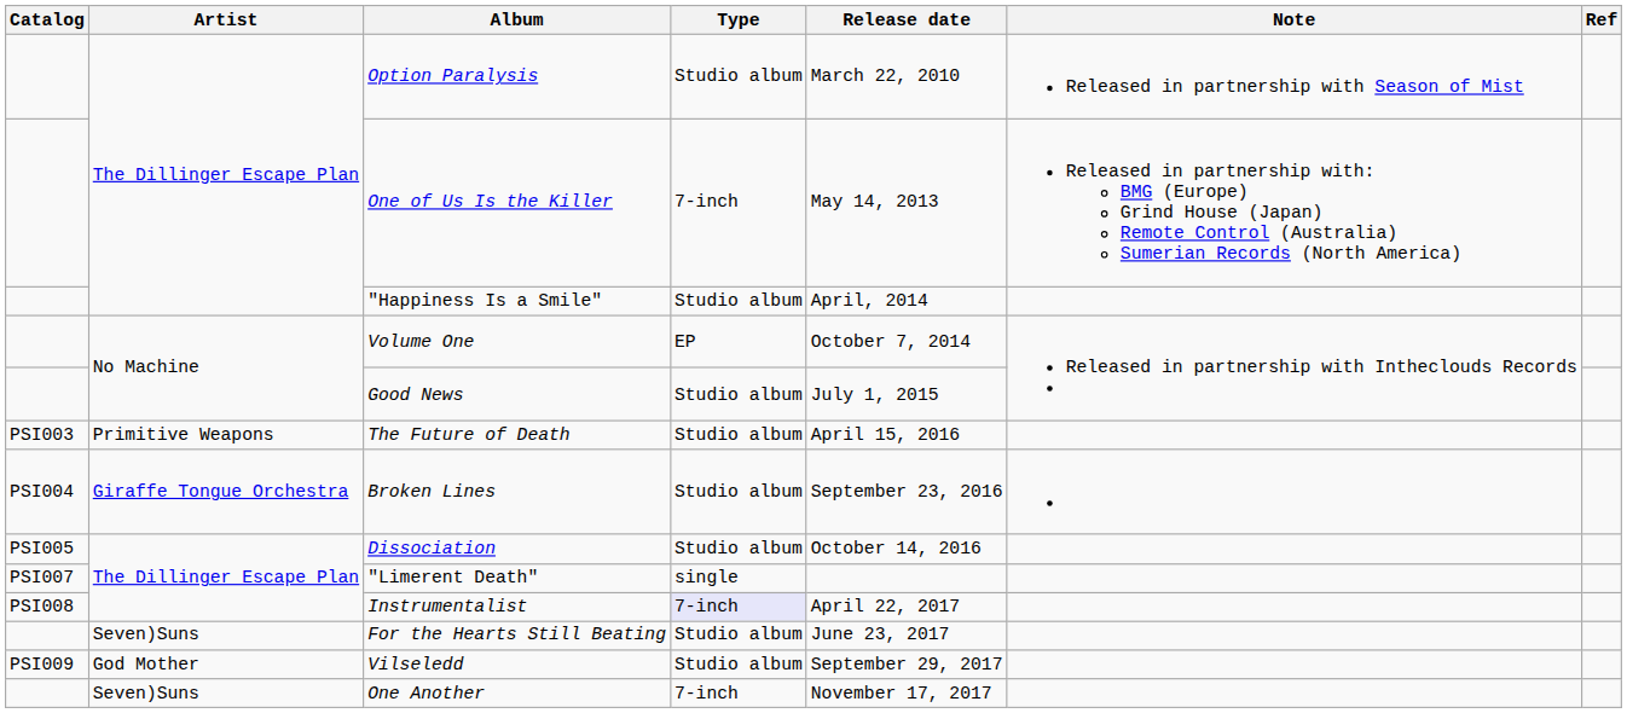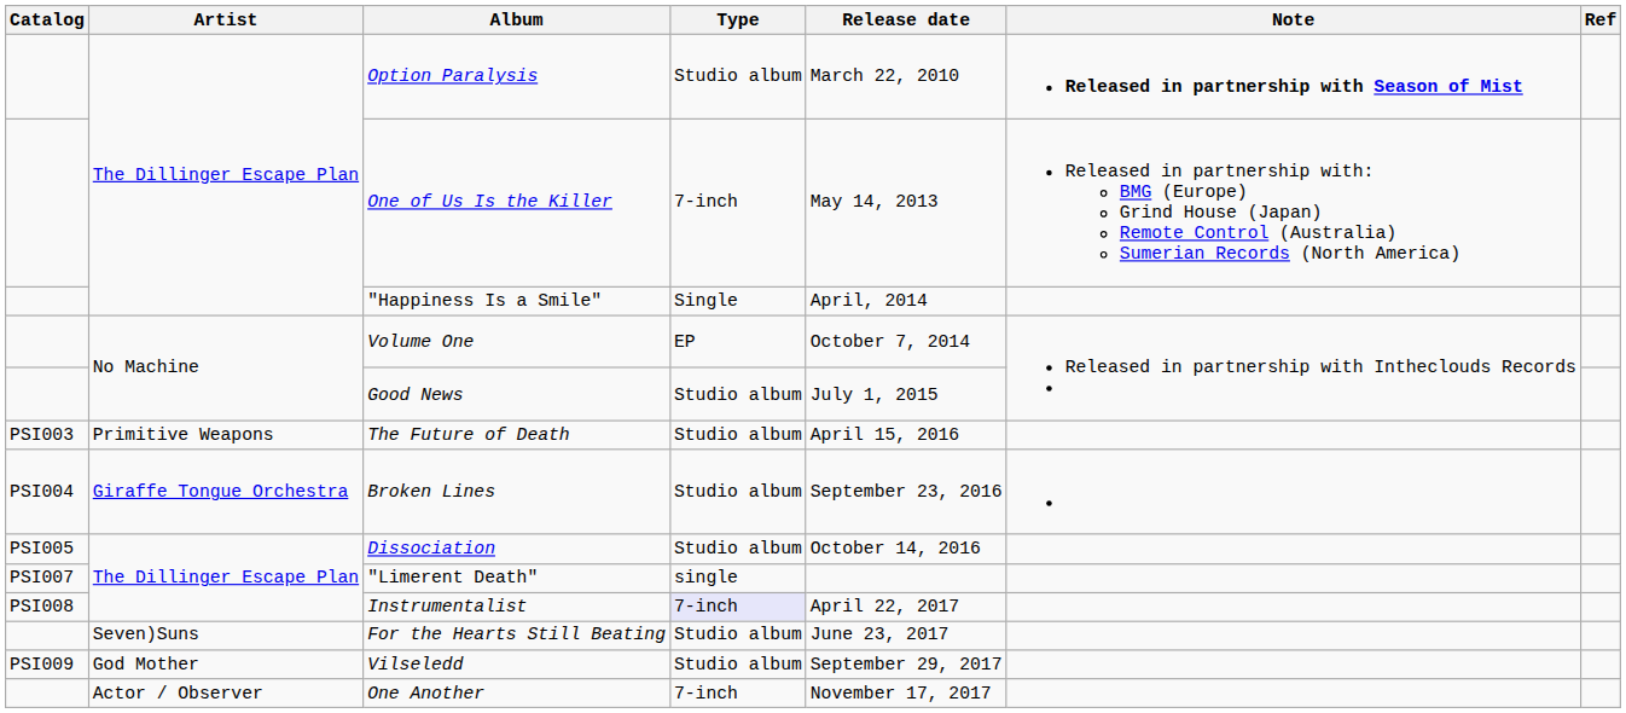 <table class="wikitable sortable">
 <tr>
 <th>Catalog<br></th>
 <th>Artist</th>
 <th>Album</th>
 <th>Type</th>
 <th>Release date</th>
 <th>Note</th>
 <th>Ref</th>
 </tr>
 <tr>
 <td></td>
 <td rowspan="3"><a href='#'>The Dillinger Escape Plan</a></td>
 <td><em><a href='#'>Option Paralysis</a></em></td>
 <td>Studio album</td>
 <td>March 22, 2010</td>
-<td><br><ul><li>Released in partnership with <a href='#'>Season of Mist</a></li></ul></td>
+<td><strong><br><ul><li>Released in partnership with <a href='#'>Season of Mist</a></li></ul></strong></td>
 <td></td>
 </tr>
 <tr>
 <td></td>
 <td><em><a href='#'>One of Us Is the Killer</a></em></td>
 <td>7-inch</td>
 <td>May 14, 2013</td>
 <td><br><ul><li>Released in partnership with:<ul><li><a href='#'>BMG</a> (Europe)</li><li>Grind House (Japan)</li><li><a href='#'>Remote Control</a> (Australia)</li><li><a href='#'>Sumerian Records</a> (North America)</li></ul></li></ul></td>
 <td></td>
 </tr>
 <tr>
 <td></td>
 <td>"Happiness Is a Smile"</td>
-<td>Studio album</td>
+<td>Single</td>
 <td>April, 2014</td>
 <td></td>
 <td></td>
 </tr>
 <tr>
 <td></td>
 <td rowspan="2">No Machine</td>
 <td><em>Volume One</em></td>
 <td>EP</td>
 <td>October 7, 2014</td>
 <td rowspan="2"><br><ul><li>Released in partnership with Intheclouds Records</li><li></li></ul></td>
 <td></td>
 </tr>
 <tr>
 <td></td>
 <td><em>Good News</em></td>
 <td>Studio album</td>
 <td>July 1, 2015</td>
 <td></td>
 </tr>
 <tr>
 <td>PSI003</td>
 <td>Primitive Weapons</td>
 <td><em>The Future of Death</em></td>
 <td>Studio album</td>
 <td>April 15, 2016</td>
 <td></td>
 <td></td>
 </tr>
 <tr>
 <td>PSI004</td>
 <td><a href='#'>Giraffe Tongue Orchestra</a></td>
 <td><em>Broken Lines</em></td>
 <td>Studio album</td>
 <td>September 23, 2016</td>
 <td><br><ul><li></li></ul></td>
 <td></td>
 </tr>
 <tr>
 <td>PSI005</td>
 <td rowspan="3"><a href='#'>The Dillinger Escape Plan</a></td>
 <td><em><a href='#'>Dissociation</a></em></td>
 <td>Studio album</td>
 <td>October 14, 2016</td>
 <td></td>
 <td></td>
 </tr>
 <tr>
 <td>PSI007</td>
 <td>"Limerent Death"</td>
 <td>single</td>
 <td></td>
 <td></td>
 <td></td>
 </tr>
 <tr>
 <td>PSI008</td>
 <td><em>Instrumentalist</em></td>
 <td style="background: lavender;">7-inch</td>
 <td>April 22, 2017</td>
 <td></td>
 <td></td>
 </tr>
 <tr>
 <td></td>
 <td>Seven)Suns</td>
 <td><em>For the Hearts Still Beating</em></td>
 <td>Studio album</td>
 <td>June 23, 2017</td>
 <td></td>
 <td></td>
 </tr>
 <tr>
 <td>PSI009</td>
 <td>God Mother</td>
 <td><em>Vilseledd</em></td>
 <td>Studio album</td>
 <td>September 29, 2017</td>
 <td></td>
 <td></td>
 </tr>
 <tr>
 <td></td>
-<td>Seven)Suns</td>
+<td>Actor / Observer</td>
 <td><em>One Another</em></td>
 <td>7-inch</td>
 <td>November 17, 2017</td>
 <td></td>
 <td></td>
 </tr>
 </table>
